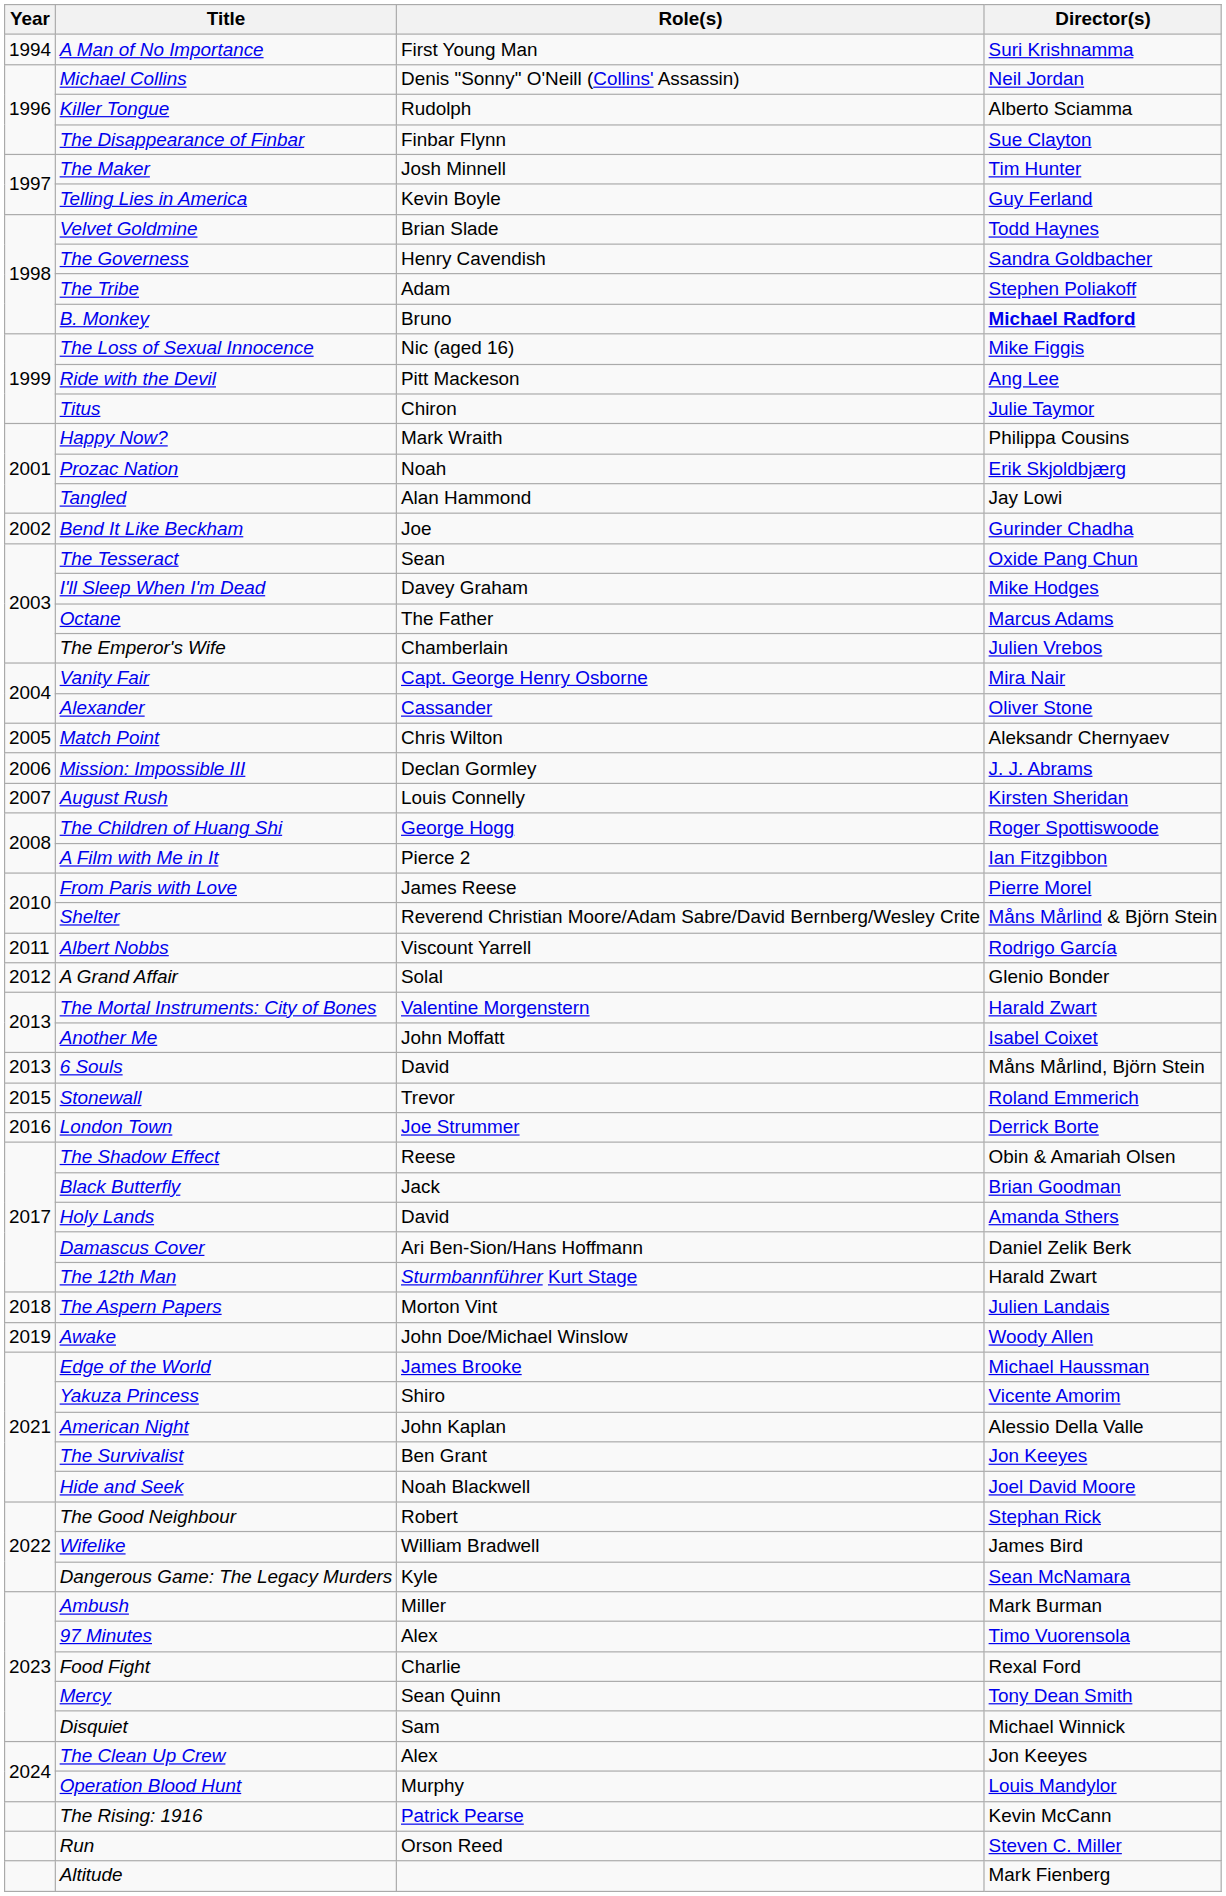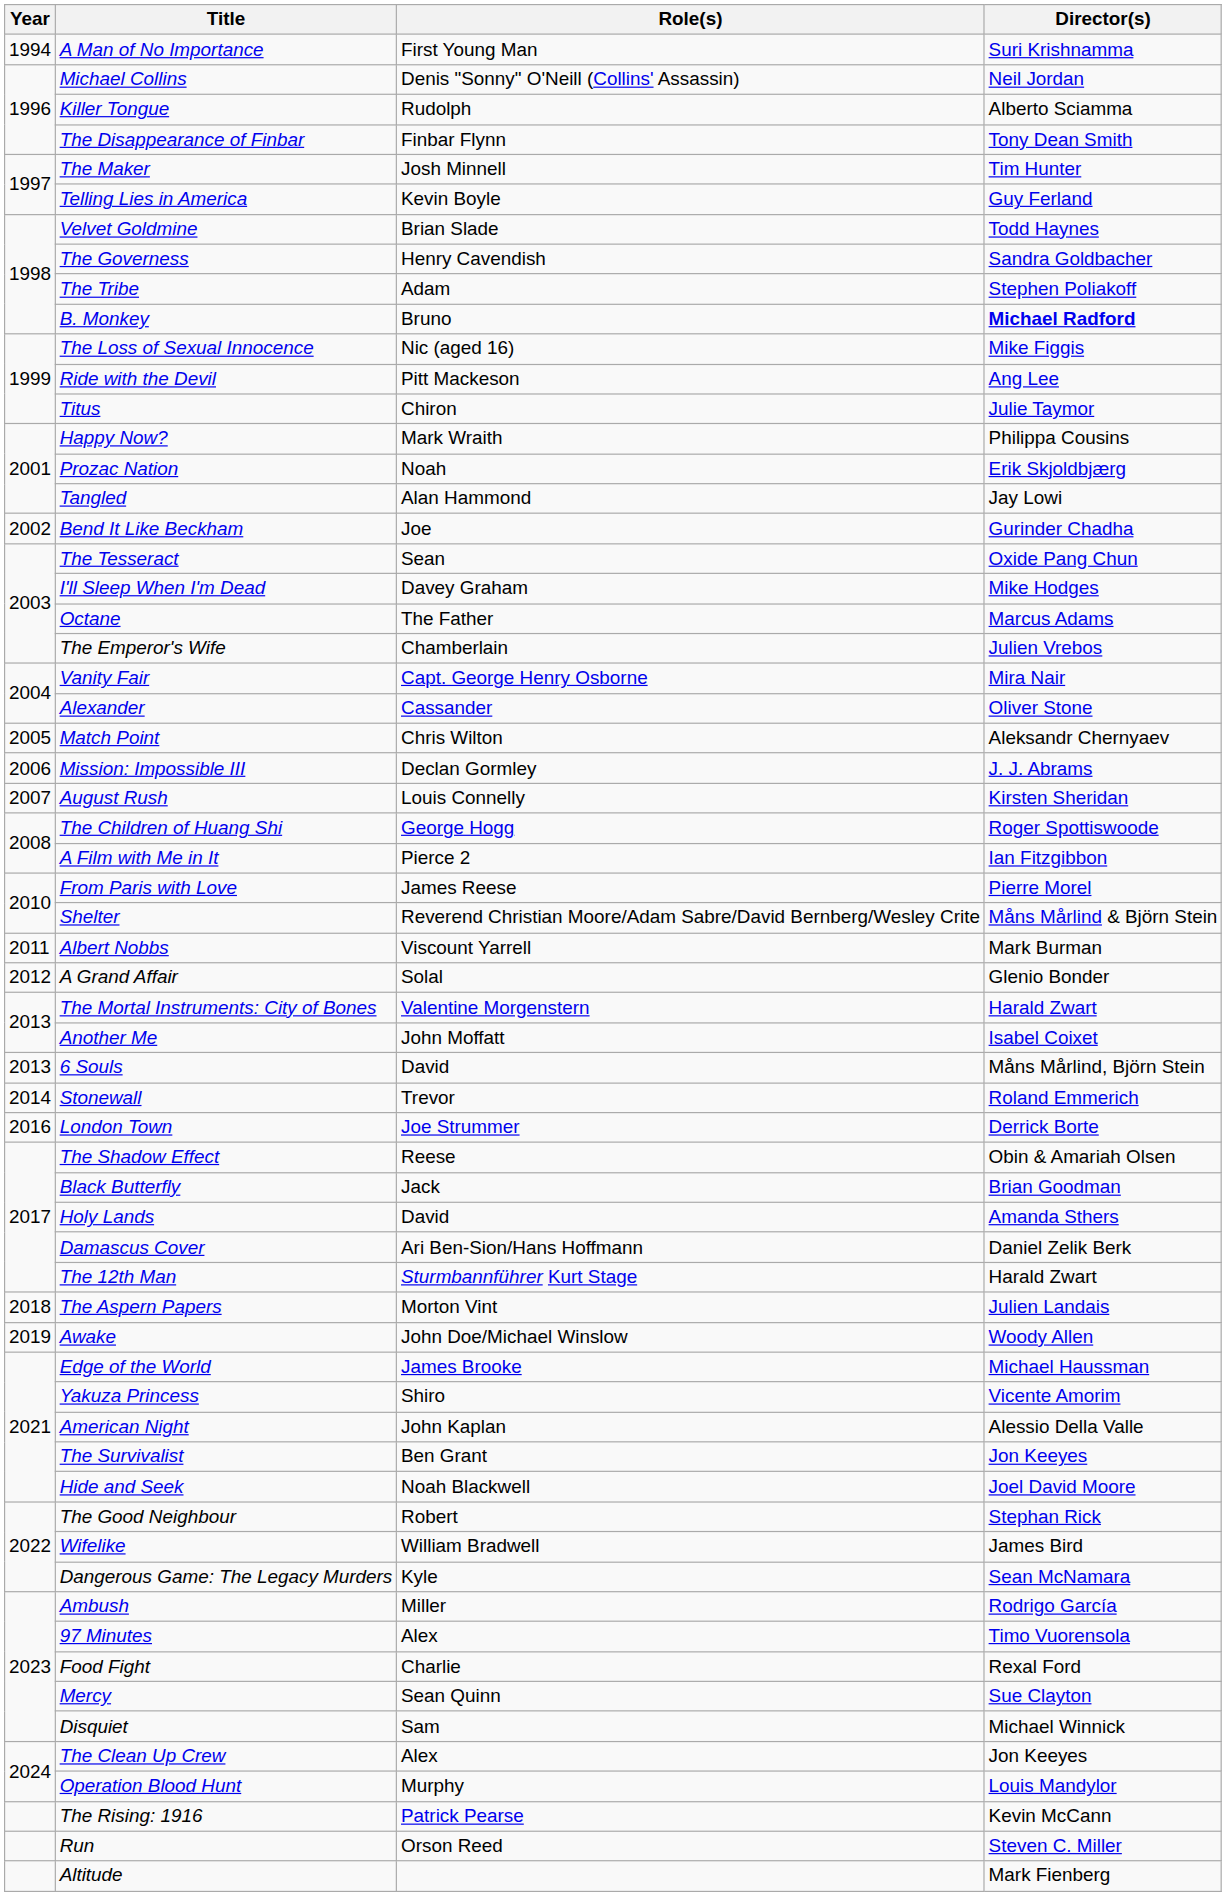 <table class="wikitable sortable">
 <tr>
 <th>Year</th>
 <th>Title</th>
 <th>Role(s)</th>
 <th>Director(s)</th>
 </tr>
 <tr>
 <td>1994</td>
 <td><em><a href='#'>A Man of No Importance</a></em></td>
 <td>First Young Man</td>
 <td><a href='#'>Suri Krishnamma</a></td>
 </tr>
 <tr>
 <td rowspan=3>1996</td>
 <td><em><a href='#'>Michael Collins</a></em></td>
 <td>Denis "Sonny" O'Neill (<a href='#'>Collins'</a> Assassin)</td>
 <td><a href='#'>Neil Jordan</a></td>
 </tr>
 <tr>
 <td><em><a href='#'>Killer Tongue</a></em></td>
 <td>Rudolph</td>
 <td>Alberto Sciamma</td>
 </tr>
 <tr>
 <td><em><a href='#'>The Disappearance of Finbar</a></em></td>
 <td>Finbar Flynn</td>
-<td><a href='#'>Sue Clayton</a></td>
+<td><a href='#'>Tony Dean Smith</a></td>
 </tr>
 <tr>
 <td rowspan=2>1997</td>
 <td><em><a href='#'>The Maker</a></em></td>
 <td>Josh Minnell</td>
 <td><a href='#'>Tim Hunter</a></td>
 </tr>
 <tr>
 <td><em><a href='#'>Telling Lies in America</a></em></td>
 <td>Kevin Boyle</td>
 <td><a href='#'>Guy Ferland</a></td>
 </tr>
 <tr>
 <td rowspan=4>1998</td>
 <td><em><a href='#'>Velvet Goldmine</a></em></td>
 <td>Brian Slade</td>
 <td><a href='#'>Todd Haynes</a></td>
 </tr>
 <tr>
 <td><em><a href='#'>The Governess</a></em></td>
 <td>Henry Cavendish</td>
 <td><a href='#'>Sandra Goldbacher</a></td>
 </tr>
 <tr>
 <td><em><a href='#'>The Tribe</a></em></td>
 <td>Adam</td>
 <td><a href='#'>Stephen Poliakoff</a></td>
 </tr>
 <tr>
 <td><em><a href='#'>B. Monkey</a></em></td>
 <td>Bruno</td>
 <td><strong><a href='#'>Michael Radford</a></strong></td>
 </tr>
 <tr>
 <td rowspan=3>1999</td>
 <td><em><a href='#'>The Loss of Sexual Innocence</a></em></td>
 <td>Nic (aged 16)</td>
 <td><a href='#'>Mike Figgis</a></td>
 </tr>
 <tr>
 <td><em><a href='#'>Ride with the Devil</a></em></td>
 <td>Pitt Mackeson</td>
 <td><a href='#'>Ang Lee</a></td>
 </tr>
 <tr>
 <td><em><a href='#'>Titus</a></em></td>
 <td>Chiron</td>
 <td><a href='#'>Julie Taymor</a></td>
 </tr>
 <tr>
 <td rowspan=3>2001</td>
 <td><em><a href='#'>Happy Now?</a></em></td>
 <td>Mark Wraith</td>
 <td>Philippa Cousins</td>
 </tr>
 <tr>
 <td><em><a href='#'>Prozac Nation</a></em></td>
 <td>Noah</td>
 <td><a href='#'>Erik Skjoldbjærg</a></td>
 </tr>
 <tr>
 <td><em><a href='#'>Tangled</a></em></td>
 <td>Alan Hammond</td>
 <td>Jay Lowi</td>
 </tr>
 <tr>
 <td>2002</td>
 <td><em><a href='#'>Bend It Like Beckham</a></em></td>
 <td>Joe</td>
 <td><a href='#'>Gurinder Chadha</a></td>
 </tr>
 <tr>
 <td rowspan=4>2003</td>
 <td><em><a href='#'>The Tesseract</a></em></td>
 <td>Sean</td>
 <td><a href='#'>Oxide Pang Chun</a></td>
 </tr>
 <tr>
 <td><em><a href='#'>I'll Sleep When I'm Dead</a></em></td>
 <td>Davey Graham</td>
 <td><a href='#'>Mike Hodges</a></td>
 </tr>
 <tr>
 <td><em><a href='#'>Octane</a></em></td>
 <td>The Father</td>
 <td><a href='#'>Marcus Adams</a></td>
 </tr>
 <tr>
 <td><em>The Emperor's Wife</em></td>
 <td>Chamberlain</td>
 <td><a href='#'>Julien Vrebos</a></td>
 </tr>
 <tr>
 <td rowspan=2>2004</td>
 <td><em><a href='#'>Vanity Fair</a></em></td>
 <td><a href='#'>Capt. George Henry Osborne</a></td>
 <td><a href='#'>Mira Nair</a></td>
 </tr>
 <tr>
 <td><em><a href='#'>Alexander</a></em></td>
 <td><a href='#'>Cassander</a></td>
 <td><a href='#'>Oliver Stone</a></td>
 </tr>
 <tr>
 <td>2005</td>
 <td><em><a href='#'>Match Point</a></em></td>
 <td>Chris Wilton</td>
 <td>Aleksandr Chernyaev</td>
 </tr>
 <tr>
 <td>2006</td>
 <td><em><a href='#'>Mission: Impossible III</a></em></td>
 <td>Declan Gormley</td>
 <td><a href='#'>J. J. Abrams</a></td>
 </tr>
 <tr>
 <td>2007</td>
 <td><em><a href='#'>August Rush</a></em></td>
 <td>Louis Connelly</td>
 <td><a href='#'>Kirsten Sheridan</a></td>
 </tr>
 <tr>
 <td rowspan=2>2008</td>
 <td><em><a href='#'>The Children of Huang Shi</a></em></td>
 <td><a href='#'>George Hogg</a></td>
 <td><a href='#'>Roger Spottiswoode</a></td>
 </tr>
 <tr>
 <td><em><a href='#'>A Film with Me in It</a></em></td>
 <td>Pierce 2</td>
 <td><a href='#'>Ian Fitzgibbon</a></td>
 </tr>
 <tr>
 <td rowspan=2>2010</td>
 <td><em><a href='#'>From Paris with Love</a></em></td>
 <td>James Reese</td>
 <td><a href='#'>Pierre Morel</a></td>
 </tr>
 <tr>
 <td><em><a href='#'>Shelter</a></em></td>
 <td>Reverend Christian Moore/Adam Sabre/David Bernberg/Wesley Crite</td>
 <td><a href='#'>Måns Mårlind</a> & Björn Stein</td>
 </tr>
 <tr>
 <td>2011</td>
 <td><em><a href='#'>Albert Nobbs</a></em></td>
 <td>Viscount Yarrell</td>
-<td><a href='#'>Rodrigo García</a></td>
+<td>Mark Burman</td>
 </tr>
 <tr>
 <td>2012</td>
 <td><em>A Grand Affair</em></td>
 <td>Solal</td>
 <td>Glenio Bonder</td>
 </tr>
 <tr>
 <td rowspan=2>2013</td>
 <td><em><a href='#'>The Mortal Instruments: City of Bones</a></em></td>
 <td><a href='#'>Valentine Morgenstern</a></td>
 <td><a href='#'>Harald Zwart</a></td>
 </tr>
 <tr>
 <td><em><a href='#'>Another Me</a></em></td>
 <td>John Moffatt</td>
 <td><a href='#'>Isabel Coixet</a></td>
 </tr>
 <tr>
 <td>2013</td>
 <td><em><a href='#'>6 Souls</a></em></td>
 <td>David</td>
 <td>Måns Mårlind, Björn Stein</td>
 </tr>
 <tr>
-<td>2015</td>
+<td>2014</td>
 <td><em><a href='#'>Stonewall</a></em></td>
 <td>Trevor</td>
 <td><a href='#'>Roland Emmerich</a></td>
 </tr>
 <tr>
 <td>2016</td>
 <td><em><a href='#'>London Town</a></em></td>
 <td><a href='#'>Joe Strummer</a></td>
 <td><a href='#'>Derrick Borte</a></td>
 </tr>
 <tr>
 <td rowspan=5>2017</td>
 <td><em><a href='#'>The Shadow Effect</a></em></td>
 <td>Reese</td>
 <td>Obin & Amariah Olsen</td>
 </tr>
 <tr>
 <td><em><a href='#'>Black Butterfly</a></em></td>
 <td>Jack</td>
 <td><a href='#'>Brian Goodman</a></td>
 </tr>
 <tr>
 <td><em><a href='#'>Holy Lands</a></em></td>
 <td>David</td>
 <td><a href='#'>Amanda Sthers</a></td>
 </tr>
 <tr>
 <td><em><a href='#'>Damascus Cover</a></em></td>
 <td>Ari Ben-Sion/Hans Hoffmann</td>
 <td>Daniel Zelik Berk</td>
 </tr>
 <tr>
 <td><em><a href='#'>The 12th Man</a></em></td>
 <td><em><a href='#'>Sturmbannführer</a></em> <a href='#'>Kurt Stage</a></td>
 <td>Harald Zwart</td>
 </tr>
 <tr>
 <td>2018</td>
 <td><em><a href='#'>The Aspern Papers</a></em></td>
 <td>Morton Vint</td>
 <td><a href='#'>Julien Landais</a></td>
 </tr>
 <tr>
 <td>2019</td>
 <td><em><a href='#'>Awake</a></em></td>
 <td>John Doe/Michael Winslow</td>
 <td><a href='#'>Woody Allen</a></td>
 </tr>
 <tr>
 <td rowspan=5>2021</td>
 <td><em><a href='#'>Edge of the World</a></em></td>
 <td><a href='#'>James Brooke</a></td>
 <td><a href='#'>Michael Haussman</a></td>
 </tr>
 <tr>
 <td><em><a href='#'>Yakuza Princess</a></em></td>
 <td>Shiro</td>
 <td><a href='#'>Vicente Amorim</a></td>
 </tr>
 <tr>
 <td><em><a href='#'>American Night</a></em></td>
 <td>John Kaplan</td>
 <td>Alessio Della Valle</td>
 </tr>
 <tr>
 <td><em><a href='#'>The Survivalist</a></em></td>
 <td>Ben Grant</td>
 <td><a href='#'>Jon Keeyes</a></td>
 </tr>
 <tr>
 <td><em><a href='#'>Hide and Seek</a></em></td>
 <td>Noah Blackwell</td>
 <td><a href='#'>Joel David Moore</a></td>
 </tr>
 <tr>
 <td rowspan=3>2022</td>
 <td><em>The Good Neighbour</em></td>
 <td>Robert</td>
 <td><a href='#'>Stephan Rick</a></td>
 </tr>
 <tr>
 <td><em><a href='#'>Wifelike</a></em></td>
 <td>William Bradwell</td>
 <td>James Bird</td>
 </tr>
 <tr>
 <td><em>Dangerous Game: The Legacy Murders</em></td>
 <td>Kyle</td>
 <td><a href='#'>Sean McNamara</a></td>
 </tr>
 <tr>
 <td rowspan="5">2023</td>
 <td><em><a href='#'>Ambush</a></em></td>
 <td>Miller</td>
-<td>Mark Burman</td>
+<td><a href='#'>Rodrigo García</a></td>
 </tr>
 <tr>
 <td><em><a href='#'>97 Minutes</a></em></td>
 <td>Alex</td>
 <td><a href='#'>Timo Vuorensola</a></td>
 </tr>
 <tr>
 <td><em>Food Fight</em></td>
 <td>Charlie</td>
 <td>Rexal Ford</td>
 </tr>
 <tr>
 <td><em><a href='#'>Mercy</a></em></td>
 <td>Sean Quinn</td>
-<td><a href='#'>Tony Dean Smith</a></td>
+<td><a href='#'>Sue Clayton</a></td>
 </tr>
 <tr>
 <td><em>Disquiet</em></td>
 <td>Sam</td>
 <td>Michael Winnick</td>
 </tr>
 <tr>
 <td rowspan="2">2024</td>
 <td><em><a href='#'>The Clean Up Crew</a></em></td>
 <td>Alex</td>
 <td>Jon Keeyes</td>
 </tr>
 <tr>
 <td><em><a href='#'>Operation Blood Hunt</a></em></td>
 <td>Murphy</td>
 <td><a href='#'>Louis Mandylor</a></td>
 </tr>
 <tr>
 <td></td>
 <td><em>The Rising: 1916</em></td>
 <td><a href='#'>Patrick Pearse</a></td>
 <td>Kevin McCann</td>
 </tr>
 <tr>
 <td></td>
 <td><em>Run</em></td>
 <td>Orson Reed</td>
 <td><a href='#'>Steven C. Miller</a></td>
 </tr>
 <tr>
 <td></td>
 <td><em>Altitude</em></td>
 <td></td>
 <td>Mark Fienberg</td>
 </tr>
 </table>
